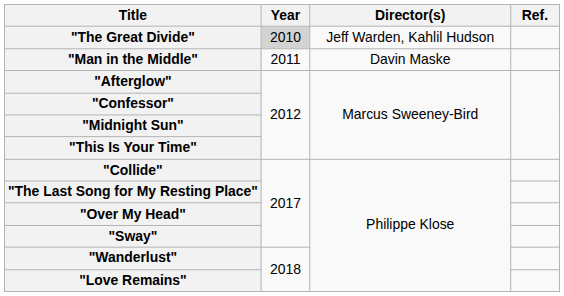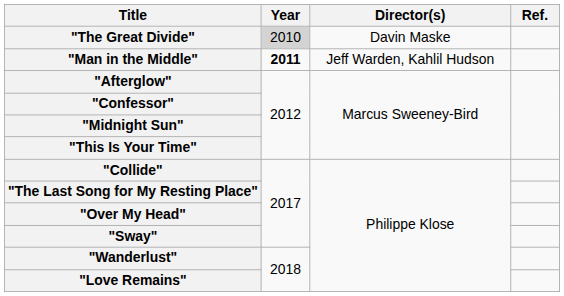 <table class="wikitable plainrowheaders" style="text-align:center">
 <tr>
 <th scope="col" style="width:18em">Title</th>
 <th scope="col" style="width:3em">Year</th>
 <th scope="col" style="width:14em">Director(s)</th>
 <th scope="col" style="width:3em">Ref.</th>
 </tr>
 <tr>
 <th scope="row">"The Great Divide"</th>
 <td style="background: lightgrey;">2010</td>
-<td>Jeff Warden, Kahlil Hudson</td>
+<td>Davin Maske</td>
 <td></td>
 </tr>
 <tr>
 <th scope="row">"Man in the Middle"</th>
-<td>2011</td>
-<td>Davin Maske</td>
+<td><strong>2011</strong></td>
+<td>Jeff Warden, Kahlil Hudson</td>
 <td></td>
 </tr>
 <tr>
 <th scope="row">"Afterglow"</th>
 <td rowspan="4">2012</td>
 <td rowspan="4">Marcus Sweeney-Bird</td>
 <td rowspan="4"></td>
 </tr>
 <tr>
 <th scope="row">"Confessor"</th>
 </tr>
 <tr>
 <th scope="row">"Midnight Sun"</th>
 </tr>
 <tr>
 <th scope="row">"This Is Your Time"</th>
 </tr>
 <tr>
 <th scope="row">"Collide"</th>
 <td rowspan="4">2017</td>
 <td rowspan="6">Philippe Klose</td>
 <td></td>
 </tr>
 <tr>
 <th scope="row">"The Last Song for My Resting Place"</th>
 <td></td>
 </tr>
 <tr>
 <th scope="row">"Over My Head"</th>
 <td></td>
 </tr>
 <tr>
 <th scope="row">"Sway"</th>
 <td></td>
 </tr>
 <tr>
 <th scope="row">"Wanderlust"</th>
 <td rowspan="2">2018</td>
 <td></td>
 </tr>
 <tr>
 <th scope="row">"Love Remains"</th>
 <td></td>
 </tr>
 </table>
